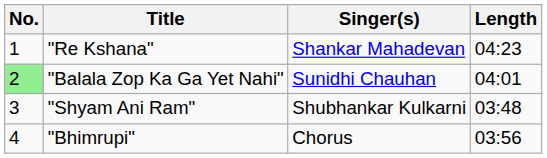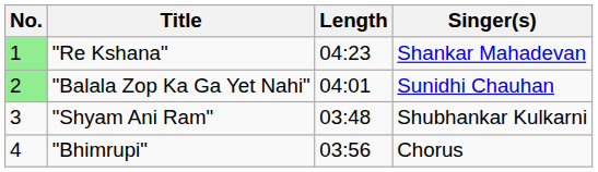 <table class="wikitable">
 <tr>
 <th><strong>No.</strong></th>
 <th><strong>Title</strong></th>
+<th><strong>Length</strong></th>
 <th><strong>Singer(s)</strong></th>
-<th><strong>Length</strong></th>
 </tr>
 <tr>
-<td>1</td>
+<td style="background: lightgreen;">1</td>
 <td>"Re Kshana"</td>
+<td>04:23</td>
 <td><a href='#'>Shankar Mahadevan</a></td>
-<td>04:23</td>
 </tr>
 <tr>
 <td style="background: lightgreen;">2</td>
 <td>"Balala Zop Ka Ga Yet Nahi"</td>
+<td>04:01</td>
 <td><a href='#'>Sunidhi Chauhan</a></td>
-<td>04:01</td>
 </tr>
 <tr>
 <td>3</td>
 <td>"Shyam Ani Ram"</td>
+<td>03:48</td>
 <td>Shubhankar Kulkarni</td>
-<td>03:48</td>
 </tr>
 <tr>
 <td>4</td>
 <td>"Bhimrupi"</td>
+<td>03:56</td>
 <td>Chorus</td>
-<td>03:56</td>
 </tr>
 </table>
